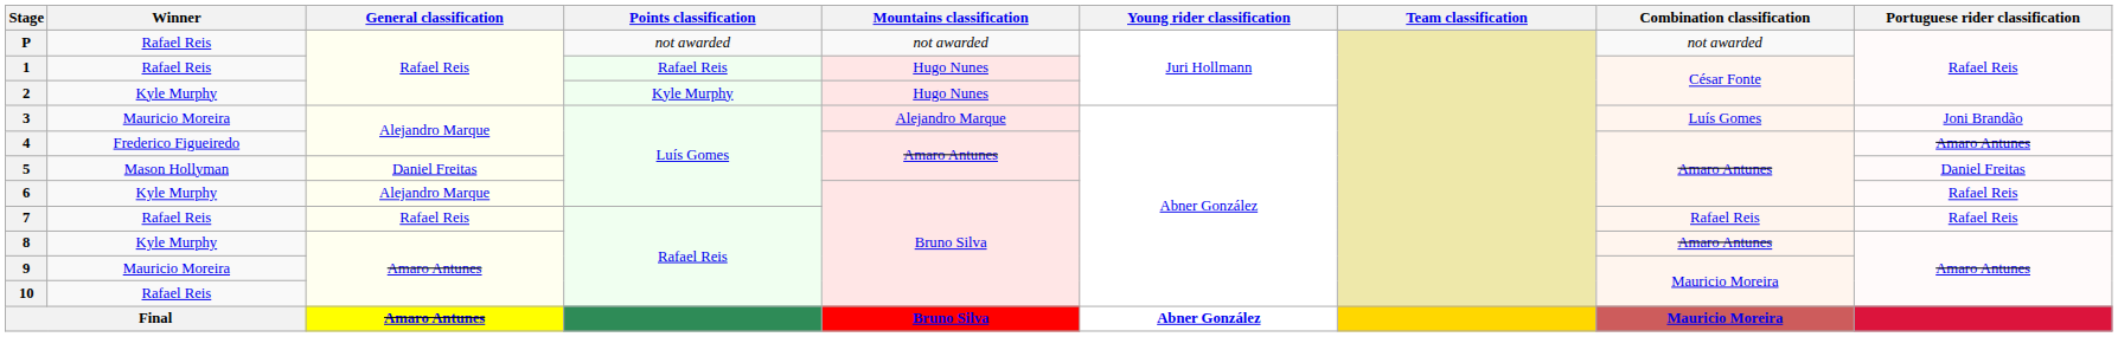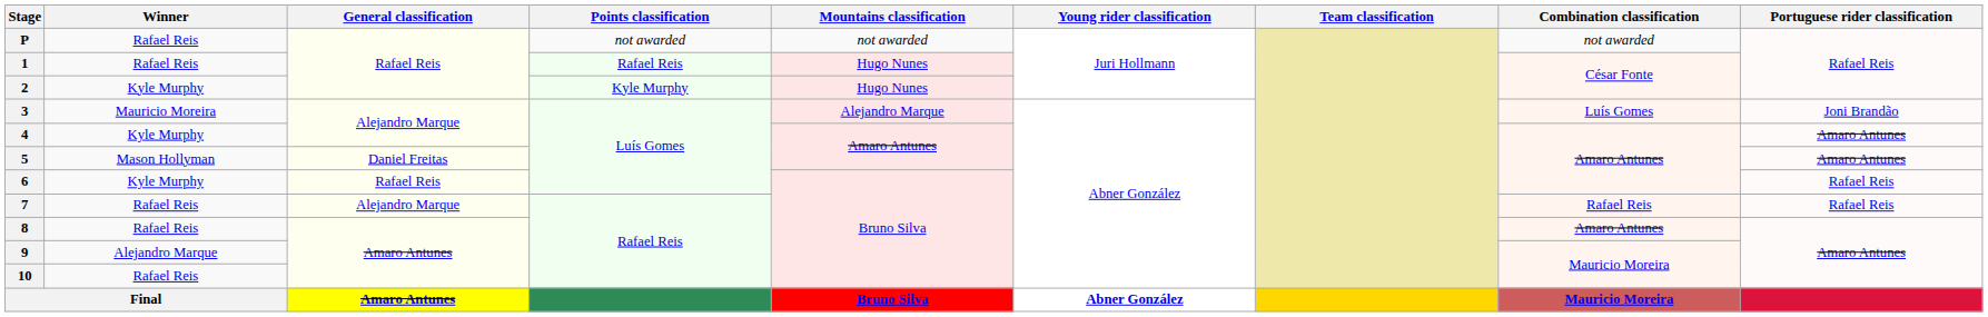 <table class="wikitable" style="text-align: center; font-size:smaller;">
 <tr>
 <th scope="col" style="width:2%;">Stage</th>
 <th scope="col" style="width:12.25%;">Winner</th>
 <th scope="col" style="width:12.25%;"><a href='#'>General classification</a><br></th>
 <th scope="col" style="width:12.25%;"><a href='#'>Points classification</a><br></th>
 <th scope="col" style="width:12.25%;"><a href='#'>Mountains classification</a><br></th>
 <th scope="col" style="width:12.25%;"><a href='#'>Young rider classification</a><br></th>
 <th scope="col" style="width:12.25%;"><a href='#'>Team classification</a></th>
 <th scope="col" style="width:12.25%;">Combination classification</th>
 <th scope="col" style="width:12.25%;">Portuguese rider classification</th>
 </tr>
 <tr>
 <th>P</th>
 <td><a href='#'>Rafael Reis</a></td>
 <td style="background:ivory;" rowspan="3"><a href='#'>Rafael Reis</a></td>
 <td><em>not awarded</em></td>
 <td><em>not awarded</em></td>
 <td style="background:white;" rowspan="3"><a href='#'>Juri Hollmann</a></td>
 <td style="background:palegoldenrod;" rowspan="11"></td>
 <td><em>not awarded</em></td>
 <td style="background:snow;" rowspan="3"><a href='#'>Rafael Reis</a></td>
 </tr>
 <tr>
 <th>1</th>
 <td><a href='#'>Rafael Reis</a></td>
 <td style="background:honeydew;"><a href='#'>Rafael Reis</a></td>
 <td style="background:#FFE6E6;"><a href='#'>Hugo Nunes</a></td>
 <td style="background:Seashell;" rowspan="2"><a href='#'>César Fonte</a></td>
 </tr>
 <tr>
 <th>2</th>
 <td><a href='#'>Kyle Murphy</a></td>
 <td style="background:honeydew;"><a href='#'>Kyle Murphy</a></td>
 <td style="background:#FFE6E6;"><a href='#'>Hugo Nunes</a></td>
 </tr>
 <tr>
 <th>3</th>
 <td><a href='#'>Mauricio Moreira</a></td>
 <td style="background:ivory;" rowspan="2"><a href='#'>Alejandro Marque</a></td>
 <td style="background:honeydew" rowspan="4"><a href='#'>Luís Gomes</a></td>
 <td style="background:#FFE6E6"><a href='#'>Alejandro Marque</a></td>
 <td style="background:white;" rowspan="8"><a href='#'>Abner González</a></td>
 <td style="background:Seashell;"><a href='#'>Luís Gomes</a></td>
 <td style="background:snow;"><a href='#'>Joni Brandão</a></td>
 </tr>
 <tr>
 <th>4</th>
-<td><a href='#'>Frederico Figueiredo</a></td>
+<td><a href='#'>Kyle Murphy</a></td>
 <td style="background:#FFE6E6" rowspan="2"><s><a href='#'>Amaro Antunes</a></s></td>
 <td style="background:Seashell;" rowspan="3"><s><a href='#'>Amaro Antunes</a></s></td>
 <td style="background:snow;"><s><a href='#'>Amaro Antunes</a></s></td>
 </tr>
 <tr>
 <th>5</th>
 <td><a href='#'>Mason Hollyman</a></td>
 <td style="background:ivory;"><a href='#'>Daniel Freitas</a></td>
-<td style="background:snow;"><a href='#'>Daniel Freitas</a></td>
+<td style="background:snow;"><s><a href='#'>Amaro Antunes</a></s></td>
 </tr>
 <tr>
 <th>6</th>
 <td><a href='#'>Kyle Murphy</a></td>
-<td style="background:ivory;"><a href='#'>Alejandro Marque</a></td>
+<td style="background:ivory;"><a href='#'>Rafael Reis</a></td>
 <td style="background:#FFE6E6" rowspan="5"><a href='#'>Bruno Silva</a></td>
 <td style="background:snow;"><a href='#'>Rafael Reis</a></td>
 </tr>
 <tr>
 <th>7</th>
 <td><a href='#'>Rafael Reis</a></td>
-<td style="background:ivory;"><a href='#'>Rafael Reis</a></td>
+<td style="background:ivory;"><a href='#'>Alejandro Marque</a></td>
 <td style="background:honeydew" rowspan="4"><a href='#'>Rafael Reis</a></td>
 <td style="background:Seashell;"><a href='#'>Rafael Reis</a></td>
 <td style="background:snow;"><a href='#'>Rafael Reis</a></td>
 </tr>
 <tr>
 <th>8</th>
-<td><a href='#'>Kyle Murphy</a></td>
+<td><a href='#'>Rafael Reis</a></td>
 <td style="background:ivory;" rowspan="3"><s><a href='#'>Amaro Antunes</a></s></td>
 <td style="background:Seashell;"><s><a href='#'>Amaro Antunes</a></s></td>
 <td style="background:snow;" rowspan="3"><s><a href='#'>Amaro Antunes</a></s></td>
 </tr>
 <tr>
 <th>9</th>
-<td><a href='#'>Mauricio Moreira</a></td>
+<td><a href='#'>Alejandro Marque</a></td>
 <td style="background:Seashell;" rowspan="2"><a href='#'>Mauricio Moreira</a></td>
 </tr>
 <tr>
 <th>10</th>
 <td><a href='#'>Rafael Reis</a></td>
 </tr>
 <tr>
 <th colspan="2">Final</th>
 <th style="background:yellow;"><s><a href='#'>Amaro Antunes</a></s></th>
 <th style="background:seagreen;"></th>
 <th style="background:#f00;"><a href='#'>Bruno Silva</a></th>
 <th style="background:white;"><a href='#'>Abner González</a></th>
 <th style="background:gold;"></th>
 <th style="background:IndianRed;"><a href='#'>Mauricio Moreira</a></th>
 <th style="background:crimson;"><s></s></th>
 </tr>
 </table>
